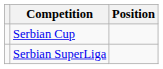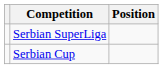 <table class="wikitable">
 <tr>
 <th></th>
 <th>Competition</th>
 <th>Position</th>
 </tr>
 <tr>
 <td></td>
-<td><a href='#'>Serbian Cup</a></td>
+<td><a href='#'>Serbian SuperLiga</a></td>
 <td></td>
 </tr>
 <tr>
 <td></td>
-<td><a href='#'>Serbian SuperLiga</a></td>
+<td><a href='#'>Serbian Cup</a></td>
 <td></td>
 </tr>
 </table>
